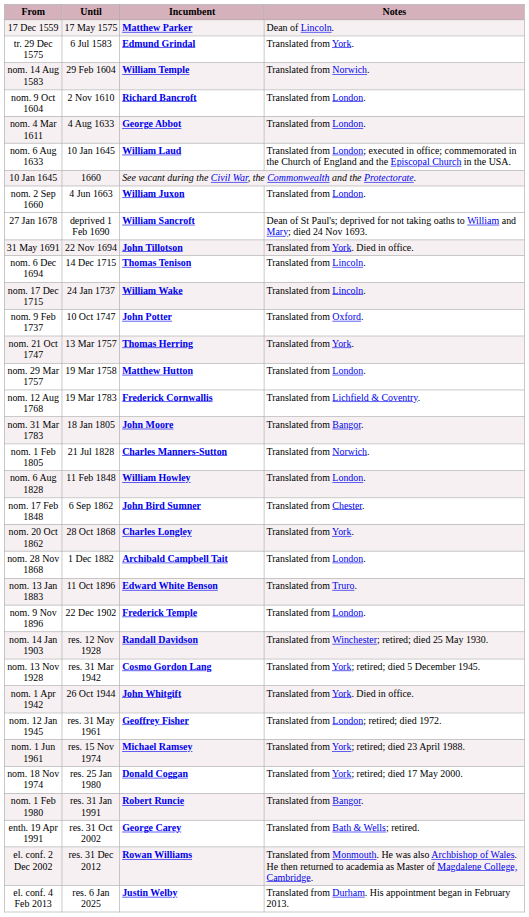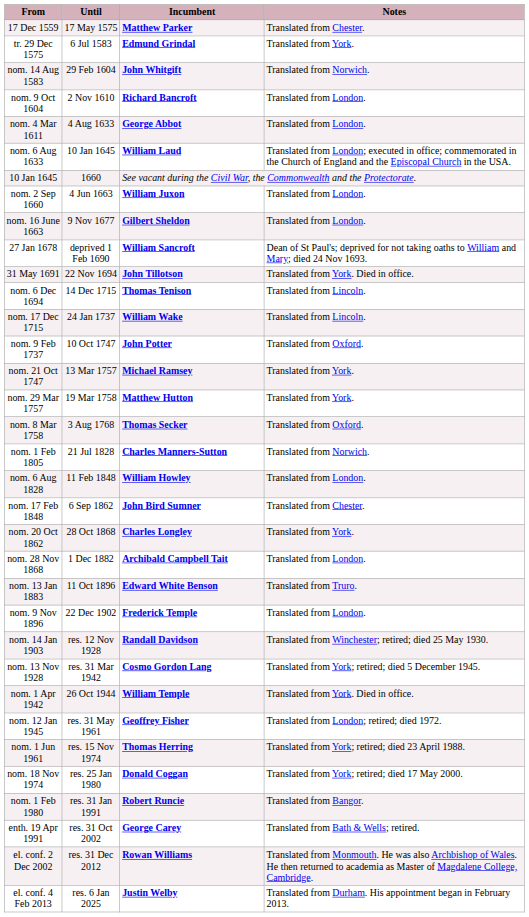 <table class="wikitable" style="width: 95%;">
 <tr>
 <th style="background-color: #D4B1BB; width: 10%;">From</th>
 <th style="background-color: #D4B1BB; width: 10%;">Until</th>
 <th style="background-color: #D4B1BB; width: 25%;">Incumbent</th>
 <th style="background-color: #D4B1BB; width: 45%;">Notes</th>
 </tr>
 <tr valign="top" style="background-color: #F7F0F2;">
 <td style="text-align: center;">17 Dec 1559</td>
 <td style="text-align: center;">17 May 1575</td>
 <td> <strong><a href='#'>Matthew Parker</a></strong></td>
-<td>Dean of <a href='#'>Lincoln</a>.</td>
+<td>Translated from <a href='#'>Chester</a>.</td>
 </tr>
 <tr valign="top" style="background-color: white;">
 <td style="text-align: center;">tr. 29 Dec 1575</td>
 <td style="text-align: center;">6 Jul 1583</td>
 <td> <strong><a href='#'>Edmund Grindal</a></strong></td>
 <td>Translated from <a href='#'>York</a>.</td>
 </tr>
 <tr valign="top" style="background-color: #F7F0F2;">
 <td style="text-align: center;">nom. 14 Aug 1583</td>
 <td style="text-align: center;">29 Feb 1604</td>
-<td> <strong><a href='#'>William Temple</a></strong></td>
+<td> <strong><a href='#'>John Whitgift</a></strong></td>
 <td>Translated from <a href='#'>Norwich</a>.</td>
 </tr>
 <tr valign="top" style="background-color: white;">
 <td style="text-align: center;">nom. 9 Oct 1604</td>
 <td style="text-align: center;">2 Nov 1610</td>
 <td> <strong><a href='#'>Richard Bancroft</a></strong></td>
 <td>Translated from <a href='#'>London</a>.</td>
 </tr>
 <tr valign="top" style="background-color: #F7F0F2;">
 <td style="text-align: center;">nom. 4 Mar 1611</td>
 <td style="text-align: center;">4 Aug 1633</td>
 <td> <strong><a href='#'>George Abbot</a></strong></td>
 <td>Translated from <a href='#'>London</a>.</td>
 </tr>
 <tr valign="top" style="background-color: white;">
 <td style="text-align: center;">nom. 6 Aug 1633</td>
 <td style="text-align: center;">10 Jan 1645</td>
 <td> <strong><a href='#'>William Laud</a></strong></td>
 <td>Translated from <a href='#'>London</a>; executed in office; commemorated in the Church of England and the <a href='#'>Episcopal Church</a> in the USA.</td>
 </tr>
 <tr valign="top" style="background-color: #F7F0F2;">
 <td style="text-align: center;">10 Jan 1645</td>
 <td style="text-align: center;">1660</td>
 <td colspan="2"><em>See vacant during the <a href='#'>Civil War</a>, the <a href='#'>Commonwealth</a> and the <a href='#'>Protectorate</a>.</td>
 </tr>
 <tr valign="top" style="background-color: white;">
 <td style="text-align: center;">nom. 2 Sep 1660</td>
 <td style="text-align: center;">4 Jun 1663</td>
 <td> <strong><a href='#'>William Juxon</a></strong></td>
+<td>Translated from <a href='#'>London</a>.</td>
+</tr>
+<tr valign="top" style="background-color: #F7F0F2;">
+<td style="text-align: center;">nom. 16 June 1663</td>
+<td style="text-align: center;">9 Nov 1677</td>
+<td> <strong><a href='#'>Gilbert Sheldon</a></strong></td>
 <td>Translated from <a href='#'>London</a>.</td>
 </tr>
 <tr valign="top" style="background-color: white;">
 <td style="text-align: center;">27 Jan 1678</td>
 <td style="text-align: center;">deprived 1 Feb 1690</td>
 <td> <strong><a href='#'>William Sancroft</a></strong></td>
 <td>Dean of St Paul's; deprived for not taking oaths to <a href='#'>William</a> and <a href='#'>Mary</a>; died 24 Nov 1693.</td>
 </tr>
 <tr valign="top" style="background-color: #F7F0F2;">
 <td style="text-align: center;">31 May 1691</td>
 <td style="text-align: center;">22 Nov 1694</td>
 <td> <strong><a href='#'>John Tillotson</a></strong></td>
 <td>Translated from <a href='#'>York</a>. Died in office.</td>
 </tr>
 <tr valign="top" style="background-color: white;">
 <td style="text-align: center;">nom. 6 Dec 1694</td>
 <td style="text-align: center;">14 Dec 1715</td>
 <td> <strong><a href='#'>Thomas Tenison</a></strong></td>
 <td>Translated from <a href='#'>Lincoln</a>.</td>
 </tr>
 <tr valign="top" style="background-color: #F7F0F2;">
 <td style="text-align: center;">nom. 17 Dec 1715</td>
 <td style="text-align: center;">24 Jan 1737</td>
 <td> <strong><a href='#'>William Wake</a></strong></td>
 <td>Translated from <a href='#'>Lincoln</a>.</td>
 </tr>
 <tr valign="top" style="background-color: white;">
 <td style="text-align: center;">nom. 9 Feb 1737</td>
 <td style="text-align: center;">10 Oct 1747</td>
 <td> <strong><a href='#'>John Potter</a></strong></td>
 <td>Translated from <a href='#'>Oxford</a>.</td>
 </tr>
 <tr valign="top" style="background-color: #F7F0F2;">
 <td style="text-align: center;">nom. 21 Oct 1747</td>
 <td style="text-align: center;">13 Mar 1757</td>
-<td> <strong><a href='#'>Thomas Herring</a></strong></td>
+<td> <strong><a href='#'>Michael Ramsey</a></strong></td>
 <td>Translated from <a href='#'>York</a>.</td>
 </tr>
 <tr valign="top" style="background-color: white;">
 <td style="text-align: center;">nom. 29 Mar 1757</td>
 <td style="text-align: center;">19 Mar 1758</td>
 <td> <strong><a href='#'>Matthew Hutton</a></strong></td>
-<td>Translated from <a href='#'>London</a>.</td>
-</tr>
-<tr valign="top" style="background-color: white;">
-<td style="text-align: center;">nom. 12 Aug 1768</td>
-<td style="text-align: center;">19 Mar 1783</td>
-<td> <strong><a href='#'>Frederick Cornwallis</a></strong></td>
-<td>Translated from <a href='#'>Lichfield & Coventry</a>.</td>
+<td>Translated from <a href='#'>York</a>.</td>
 </tr>
 <tr valign="top" style="background-color: #F7F0F2;">
-<td style="text-align: center;">nom. 31 Mar 1783</td>
-<td style="text-align: center;">18 Jan 1805</td>
-<td> <strong><a href='#'>John Moore</a></strong></td>
-<td>Translated from <a href='#'>Bangor</a>.</td>
+<td style="text-align: center;">nom. 8 Mar 1758</td>
+<td style="text-align: center;">3 Aug 1768</td>
+<td> <strong><a href='#'>Thomas Secker</a></strong></td>
+<td>Translated from <a href='#'>Oxford</a>.</td>
 </tr>
 <tr valign="top" style="background-color: white;">
 <td style="text-align: center;">nom. 1 Feb 1805</td>
 <td style="text-align: center;">21 Jul 1828</td>
 <td> <strong><a href='#'>Charles Manners-Sutton</a></strong></td>
 <td>Translated from <a href='#'>Norwich</a>.</td>
 </tr>
 <tr valign="top" style="background-color: #F7F0F2;">
 <td style="text-align: center;">nom. 6 Aug 1828</td>
 <td style="text-align: center;">11 Feb 1848</td>
 <td> <strong><a href='#'>William Howley</a></strong></td>
 <td>Translated from <a href='#'>London</a>.</td>
 </tr>
 <tr valign="top" style="background-color: white;">
 <td style="text-align: center;">nom. 17 Feb 1848</td>
 <td style="text-align: center;">6 Sep 1862</td>
 <td> <strong><a href='#'>John Bird Sumner</a></strong></td>
 <td>Translated from <a href='#'>Chester</a>.</td>
 </tr>
 <tr valign="top" style="background-color: #F7F0F2;">
 <td style="text-align: center;">nom. 20 Oct 1862</td>
 <td style="text-align: center;">28 Oct 1868</td>
 <td> <strong><a href='#'>Charles Longley</a></strong></td>
 <td>Translated from <a href='#'>York</a>.</td>
 </tr>
 <tr valign="top" style="background-color: white;">
 <td style="text-align: center;">nom. 28 Nov 1868</td>
 <td style="text-align: center;">1 Dec 1882</td>
 <td> <strong><a href='#'>Archibald Campbell Tait</a></strong></td>
 <td>Translated from <a href='#'>London</a>.</td>
 </tr>
 <tr valign="top" style="background-color: #F7F0F2;">
 <td style="text-align: center;">nom. 13 Jan 1883</td>
 <td style="text-align: center;">11 Oct 1896</td>
 <td> <strong><a href='#'>Edward White Benson</a></strong></td>
 <td>Translated from <a href='#'>Truro</a>.</td>
 </tr>
 <tr valign="top" style="background-color: white;">
 <td style="text-align: center;">nom. 9 Nov 1896</td>
 <td style="text-align: center;">22 Dec 1902</td>
 <td> <strong><a href='#'>Frederick Temple</a></strong></td>
 <td>Translated from <a href='#'>London</a>.</td>
 </tr>
 <tr valign="top" style="background-color: #F7F0F2;">
 <td style="text-align: center;">nom. 14 Jan 1903</td>
 <td style="text-align: center;">res. 12 Nov 1928</td>
 <td> <strong><a href='#'>Randall Davidson</a></strong></td>
 <td>Translated from <a href='#'>Winchester</a>; retired; died 25 May 1930.</td>
 </tr>
 <tr valign="top" style="background-color: white;">
 <td style="text-align: center;">nom. 13 Nov 1928</td>
 <td style="text-align: center;">res. 31 Mar 1942</td>
 <td> <strong><a href='#'>Cosmo Gordon Lang</a></strong></td>
 <td>Translated from <a href='#'>York</a>; retired; died 5 December 1945.</td>
 </tr>
 <tr valign="top" style="background-color: #F7F0F2;">
 <td style="text-align: center;">nom. 1 Apr 1942</td>
 <td style="text-align: center;">26 Oct 1944</td>
-<td> <strong><a href='#'>John Whitgift</a></strong></td>
+<td> <strong><a href='#'>William Temple</a></strong></td>
 <td>Translated from <a href='#'>York</a>. Died in office.</td>
 </tr>
 <tr valign="top" style="background-color: white;">
 <td style="text-align: center;">nom. 12 Jan 1945</td>
 <td style="text-align: center;">res. 31 May 1961</td>
 <td> <strong><a href='#'>Geoffrey Fisher</a></strong></td>
 <td>Translated from <a href='#'>London</a>; retired; died 1972.</td>
 </tr>
 <tr valign="top" style="background-color: #F7F0F2;">
 <td style="text-align: center;">nom. 1 Jun 1961</td>
 <td style="text-align: center;">res. 15 Nov 1974</td>
-<td> <strong><a href='#'>Michael Ramsey</a></strong></td>
+<td> <strong><a href='#'>Thomas Herring</a></strong></td>
 <td>Translated from <a href='#'>York</a>; retired; died 23 April 1988.</td>
 </tr>
 <tr valign="top" style="background-color: white;">
 <td style="text-align: center;">nom. 18 Nov 1974</td>
 <td style="text-align: center;">res. 25 Jan 1980</td>
 <td> <strong><a href='#'>Donald Coggan</a></strong></td>
 <td>Translated from <a href='#'>York</a>; retired; died 17 May 2000.</td>
 </tr>
 <tr valign="top" style="background-color: #F7F0F2;">
 <td style="text-align: center;">nom. 1 Feb 1980</td>
 <td style="text-align: center;">res. 31 Jan 1991</td>
 <td><strong><a href='#'>Robert Runcie</a></strong></td>
 <td>Translated from <a href='#'>Bangor</a>.</td>
 </tr>
 <tr valign="top" style="background-color: white;">
 <td style="text-align: center;">enth. 19 Apr 1991</td>
 <td style="text-align: center;">res. 31 Oct 2002</td>
 <td> <strong><a href='#'>George Carey</a></strong></td>
 <td>Translated from <a href='#'>Bath & Wells</a>; retired.</td>
 </tr>
 <tr valign="top" style="background-color: #F7F0F2;">
 <td style="text-align: center;">el. conf. 2 Dec 2002</td>
 <td style="text-align: center;">res. 31 Dec 2012</td>
 <td> <strong><a href='#'>Rowan Williams</a></strong></td>
 <td>Translated from <a href='#'>Monmouth</a>. He was also <a href='#'>Archbishop of Wales</a>.  He then returned to academia as Master of <a href='#'>Magdalene College, Cambridge</a>.</td>
 </tr>
 <tr valign="top" style="background-color: white;">
 <td style="text-align: center;">el. conf. 4 Feb 2013</td>
 <td style="text-align: center;">res. 6 Jan 2025</td>
 <td> <strong><a href='#'>Justin Welby</a></strong></td>
 <td>Translated from <a href='#'>Durham</a>. His appointment began in February 2013.</td>
 </tr>
 </table>
